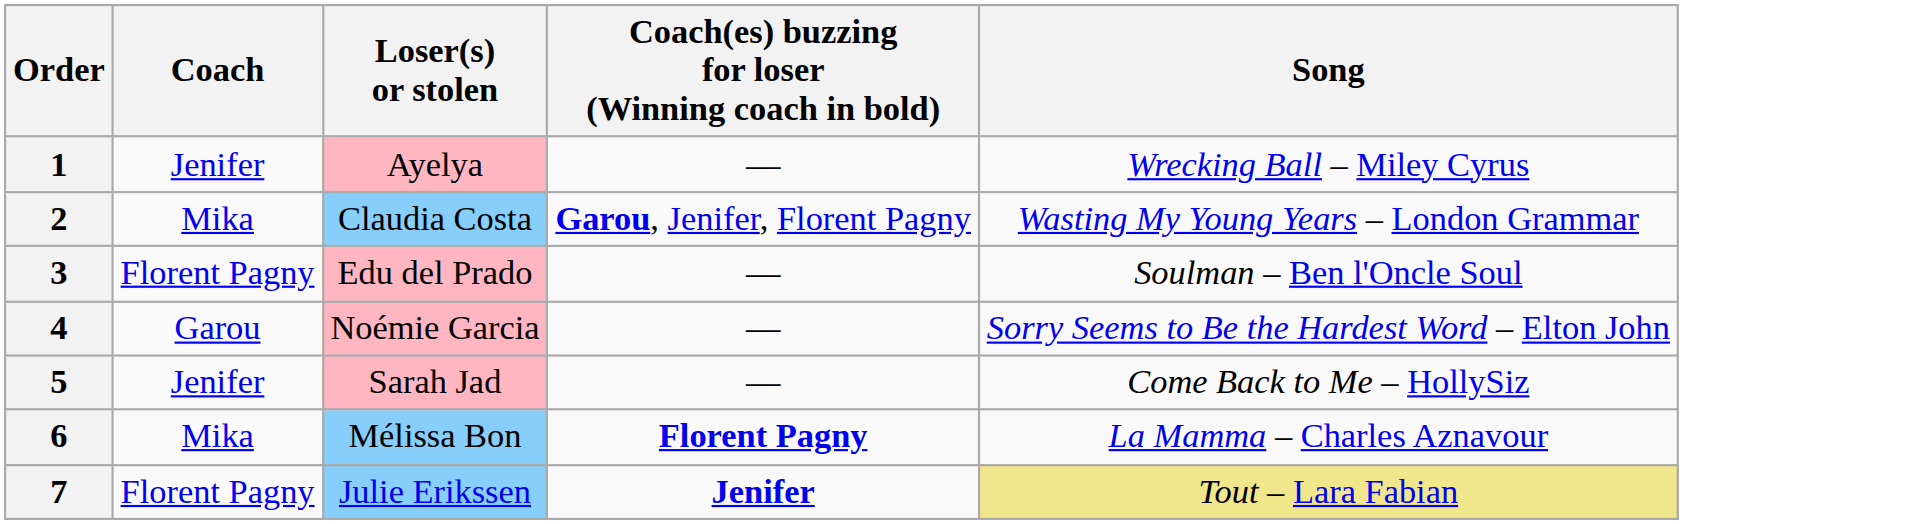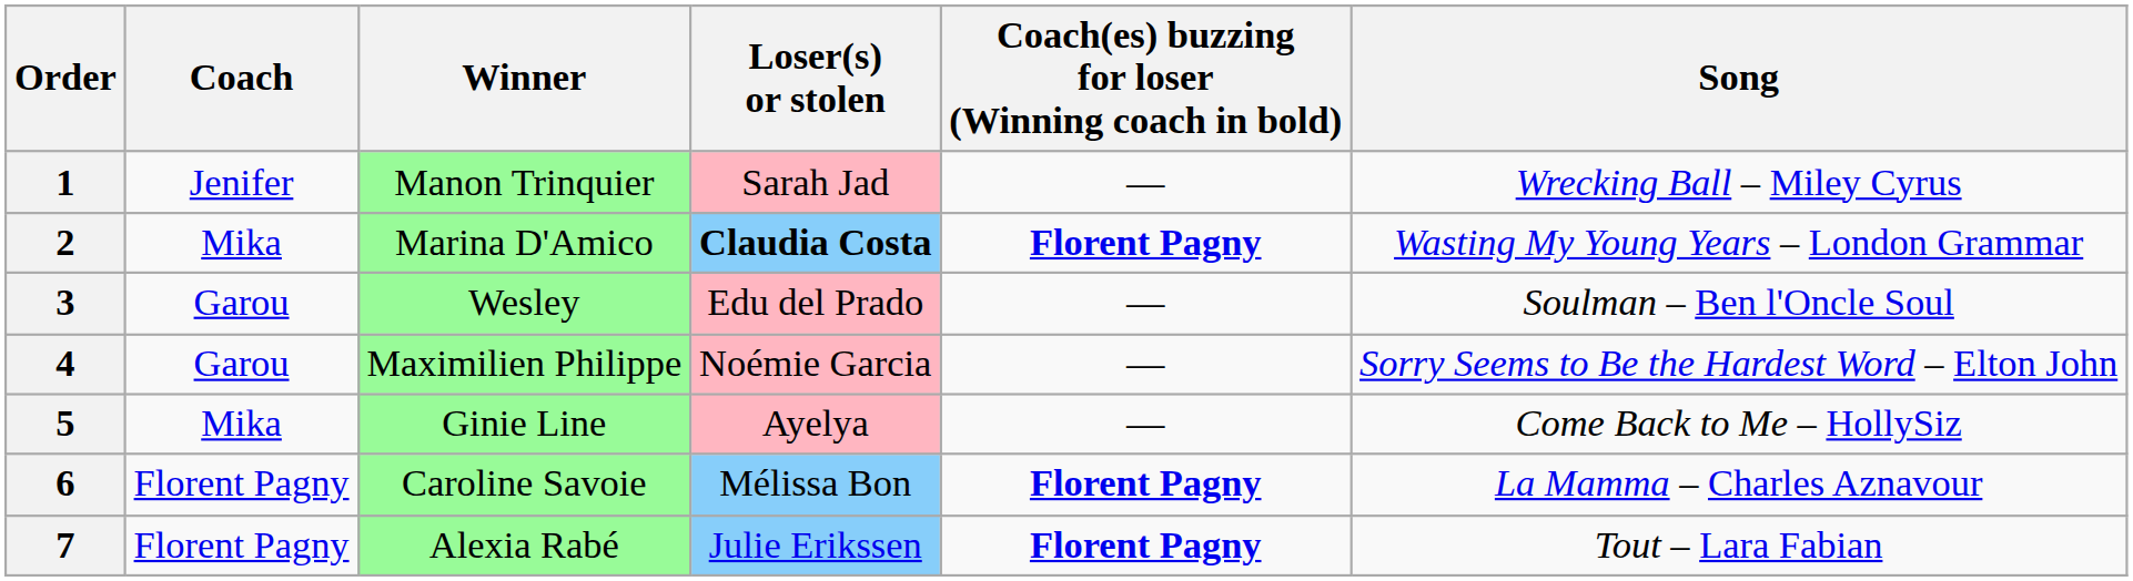 <table class="wikitable" style="font-size:100%; text-align:center">
 <tr>
 <th>Order</th>
 <th>Coach</th>
+<th>Winner</th>
 <th>Loser(s)<br>or stolen</th>
 <th>Coach(es) buzzing<br>for loser <br>(Winning coach in bold)</th>
 <th>Song</th>
 </tr>
 <tr>
 <th>1</th>
 <td style="background;text-align:center;"><a href='#'>Jenifer</a></td>
-<td style="background:lightpink;text-align:center;">Ayelya</td>
+<td style="background:palegreen;text-align:center;">Manon Trinquier</td>
+<td style="background:lightpink;text-align:center;">Sarah Jad</td>
 <td>—</td>
 <td><em><a href='#'>Wrecking Ball</a></em> – <a href='#'>Miley Cyrus</a></td>
 </tr>
 <tr>
 <th>2</th>
 <td style="background;text-align:center;"><a href='#'>Mika</a></td>
-<td style="background:lightskyblue;text-align:center;">Claudia Costa</td>
-<td><strong><a href='#'>Garou</a></strong>, <a href='#'>Jenifer</a>, <a href='#'>Florent Pagny</a></td>
+<td style="background:palegreen;text-align:center;">Marina D'Amico</td>
+<td style="background:lightskyblue;text-align:center;"><strong>Claudia Costa</strong></td>
+<td><strong><a href='#'>Florent Pagny</a></strong></td>
 <td><em><a href='#'>Wasting My Young Years</a></em> – <a href='#'>London Grammar</a></td>
 </tr>
 <tr>
 <th>3</th>
-<td style="background;text-align:center;"><a href='#'>Florent Pagny</a></td>
+<td style="background;text-align:center;"><a href='#'>Garou</a></td>
+<td style="background:palegreen;text-align:center;">Wesley</td>
 <td style="background:lightpink;text-align:center;">Edu del Prado</td>
 <td>—</td>
 <td><em>Soulman</em> – <a href='#'>Ben l'Oncle Soul</a></td>
 </tr>
 <tr>
 <th>4</th>
 <td style="background;text-align:center;"><a href='#'>Garou</a></td>
+<td style="background:palegreen;text-align:center;">Maximilien Philippe</td>
 <td style="background:lightpink;text-align:center;">Noémie Garcia</td>
 <td>—</td>
 <td><em><a href='#'>Sorry Seems to Be the Hardest Word</a></em> – <a href='#'>Elton John</a></td>
 </tr>
 <tr>
 <th>5</th>
-<td style="background;text-align:center;"><a href='#'>Jenifer</a></td>
-<td style="background:lightpink;text-align:center;">Sarah Jad</td>
+<td style="background;text-align:center;"><a href='#'>Mika</a></td>
+<td style="background:palegreen;text-align:center;">Ginie Line</td>
+<td style="background:lightpink;text-align:center;">Ayelya</td>
 <td>—</td>
 <td><em>Come Back to Me</em> – <a href='#'>HollySiz</a></td>
 </tr>
 <tr>
 <th>6</th>
-<td style="background;text-align:center;"><a href='#'>Mika</a></td>
+<td style="background;text-align:center;"><a href='#'>Florent Pagny</a></td>
+<td style="background:palegreen;text-align:center;">Caroline Savoie</td>
 <td style="background:lightskyblue;text-align:center;">Mélissa Bon</td>
 <td><strong><a href='#'>Florent Pagny</a></strong></td>
 <td><em><a href='#'>La Mamma</a></em> – <a href='#'>Charles Aznavour</a></td>
 </tr>
 <tr>
 <th>7</th>
 <td style="background;text-align:center;"><a href='#'>Florent Pagny</a></td>
+<td style="background:palegreen;text-align:center;">Alexia Rabé</td>
 <td style="background:lightskyblue;text-align:center;"><a href='#'>Julie Erikssen</a></td>
-<td><strong><a href='#'>Jenifer</a></strong></td>
-<td style="background: khaki;"><em>Tout</em> – <a href='#'>Lara Fabian</a></td>
+<td><strong><a href='#'>Florent Pagny</a></strong></td>
+<td><em>Tout</em> – <a href='#'>Lara Fabian</a></td>
 </tr>
 </table>
